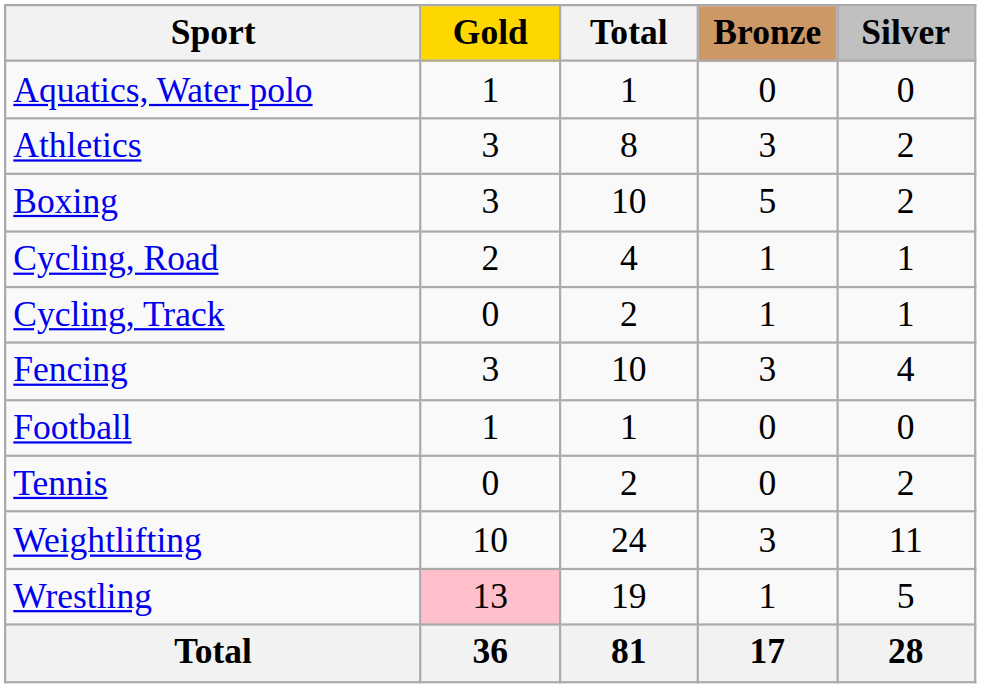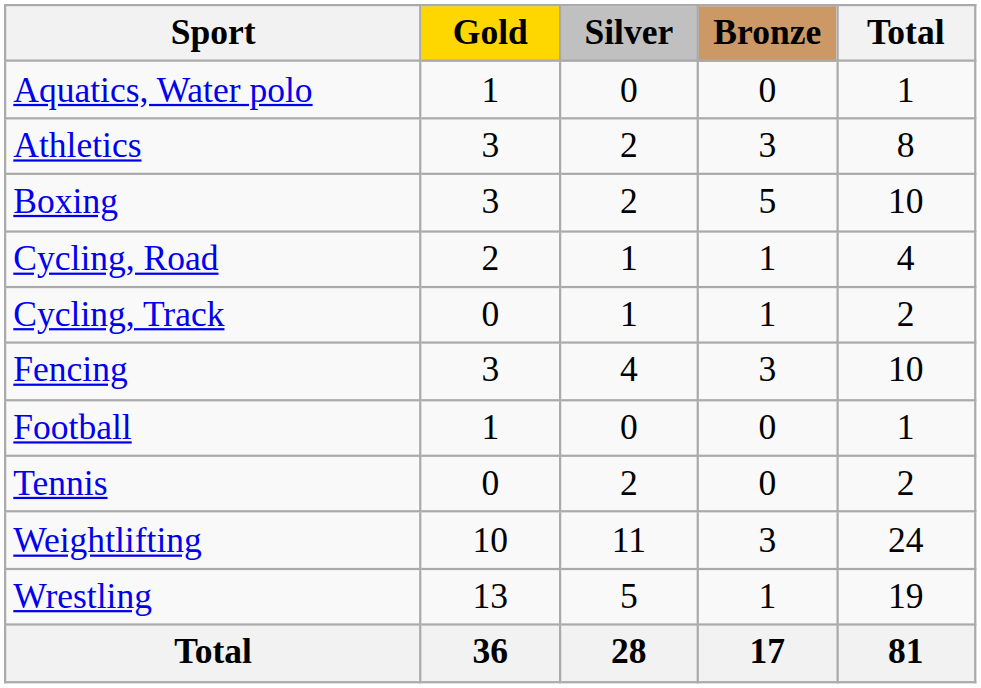 <table class="wikitable sortable" style="text-align:center;">
 <tr>
 <th width=180>Sport</th>
 <th scope="col" style="background:gold; width:55px;">Gold</th>
+<th scope="col" style="background:silver; width:55px;">Silver</th>
+<th scope="col" style="background:#cc9966; width:55px;">Bronze</th>
 <th width=55>Total</th>
-<th scope="col" style="background:#cc9966; width:55px;">Bronze</th>
-<th scope="col" style="background:silver; width:55px;">Silver</th>
 </tr>
 <tr>
 <td align=left><a href='#'>Aquatics, Water polo</a></td>
 <td>1</td>
-<td>1</td>
 <td>0</td>
 <td>0</td>
+<td>1</td>
 </tr>
 <tr>
 <td align=left><a href='#'>Athletics</a></td>
 <td>3</td>
+<td>2</td>
+<td>3</td>
 <td>8</td>
-<td>3</td>
-<td>2</td>
 </tr>
 <tr>
 <td align=left><a href='#'>Boxing</a></td>
 <td>3</td>
+<td>2</td>
+<td>5</td>
 <td>10</td>
-<td>5</td>
-<td>2</td>
 </tr>
 <tr>
 <td align=left><a href='#'>Cycling, Road</a></td>
 <td>2</td>
-<td>4</td>
 <td>1</td>
 <td>1</td>
+<td>4</td>
 </tr>
 <tr>
 <td align=left><a href='#'>Cycling, Track</a></td>
 <td>0</td>
-<td>2</td>
 <td>1</td>
 <td>1</td>
+<td>2</td>
 </tr>
 <tr>
 <td align=left><a href='#'>Fencing</a></td>
 <td>3</td>
+<td>4</td>
+<td>3</td>
 <td>10</td>
-<td>3</td>
-<td>4</td>
 </tr>
 <tr>
 <td align=left><a href='#'>Football</a></td>
 <td>1</td>
-<td>1</td>
 <td>0</td>
 <td>0</td>
+<td>1</td>
 </tr>
 <tr>
 <td align=left><a href='#'>Tennis</a></td>
 <td>0</td>
 <td>2</td>
 <td>0</td>
 <td>2</td>
 </tr>
 <tr>
 <td align=left><a href='#'>Weightlifting</a></td>
 <td>10</td>
+<td>11</td>
+<td>3</td>
 <td>24</td>
-<td>3</td>
-<td>11</td>
 </tr>
 <tr>
 <td align=left><a href='#'>Wrestling</a></td>
-<td style="background: pink;">13</td>
+<td>13</td>
+<td>5</td>
+<td>1</td>
 <td>19</td>
-<td>1</td>
-<td>5</td>
 </tr>
 <tr class="sortbottom">
 <th>Total</th>
 <th>36</th>
+<th>28</th>
+<th>17</th>
 <th>81</th>
-<th>17</th>
-<th>28</th>
 </tr>
 </table>
